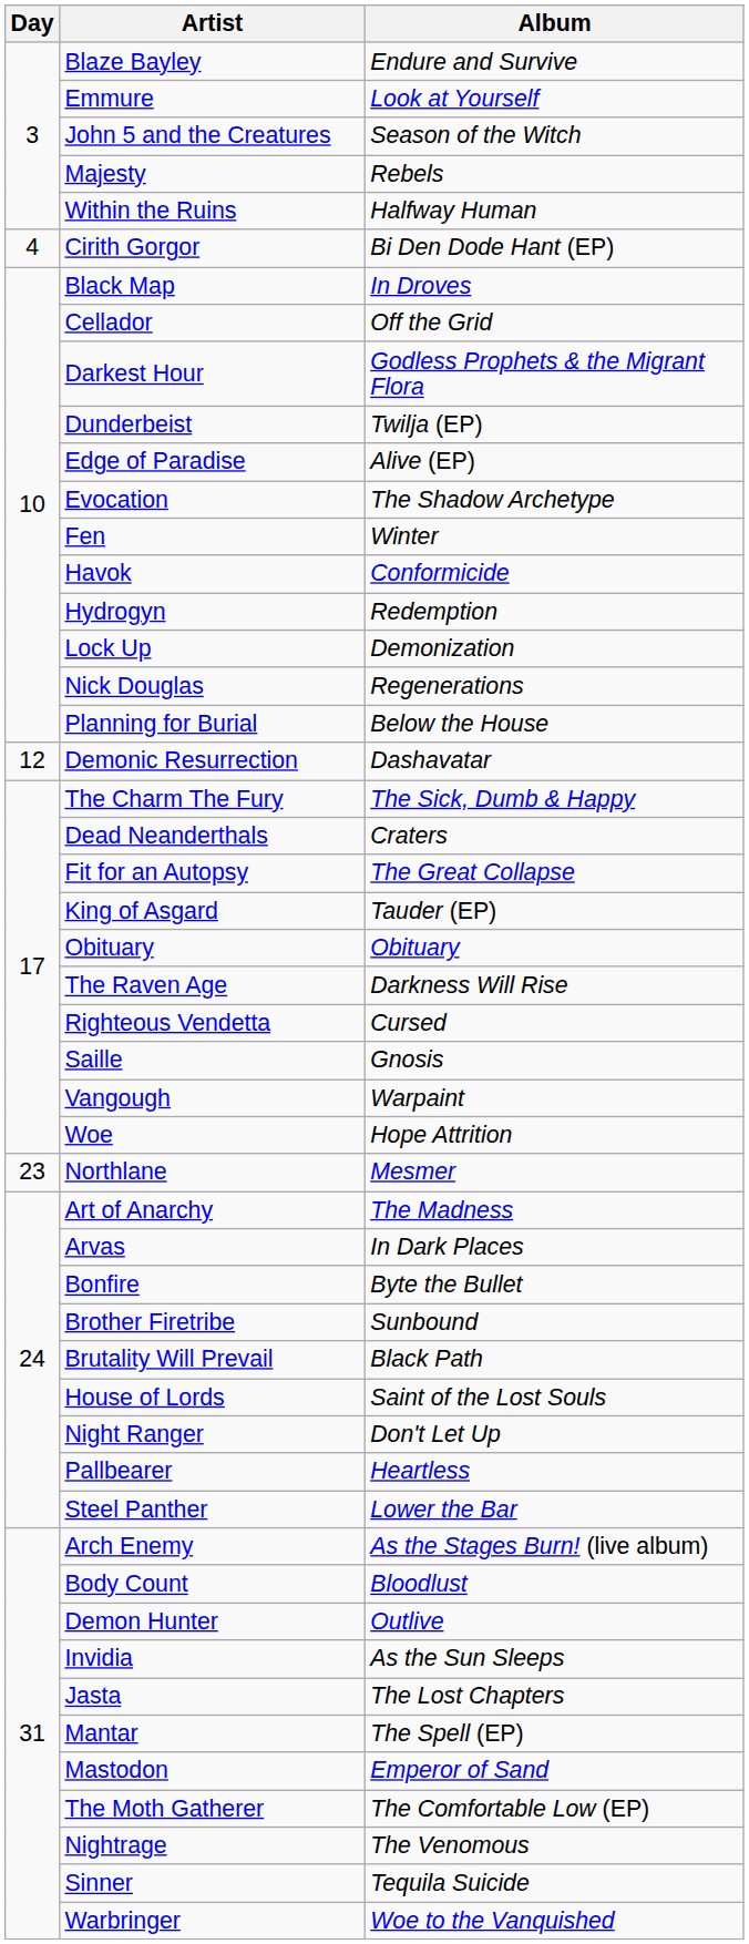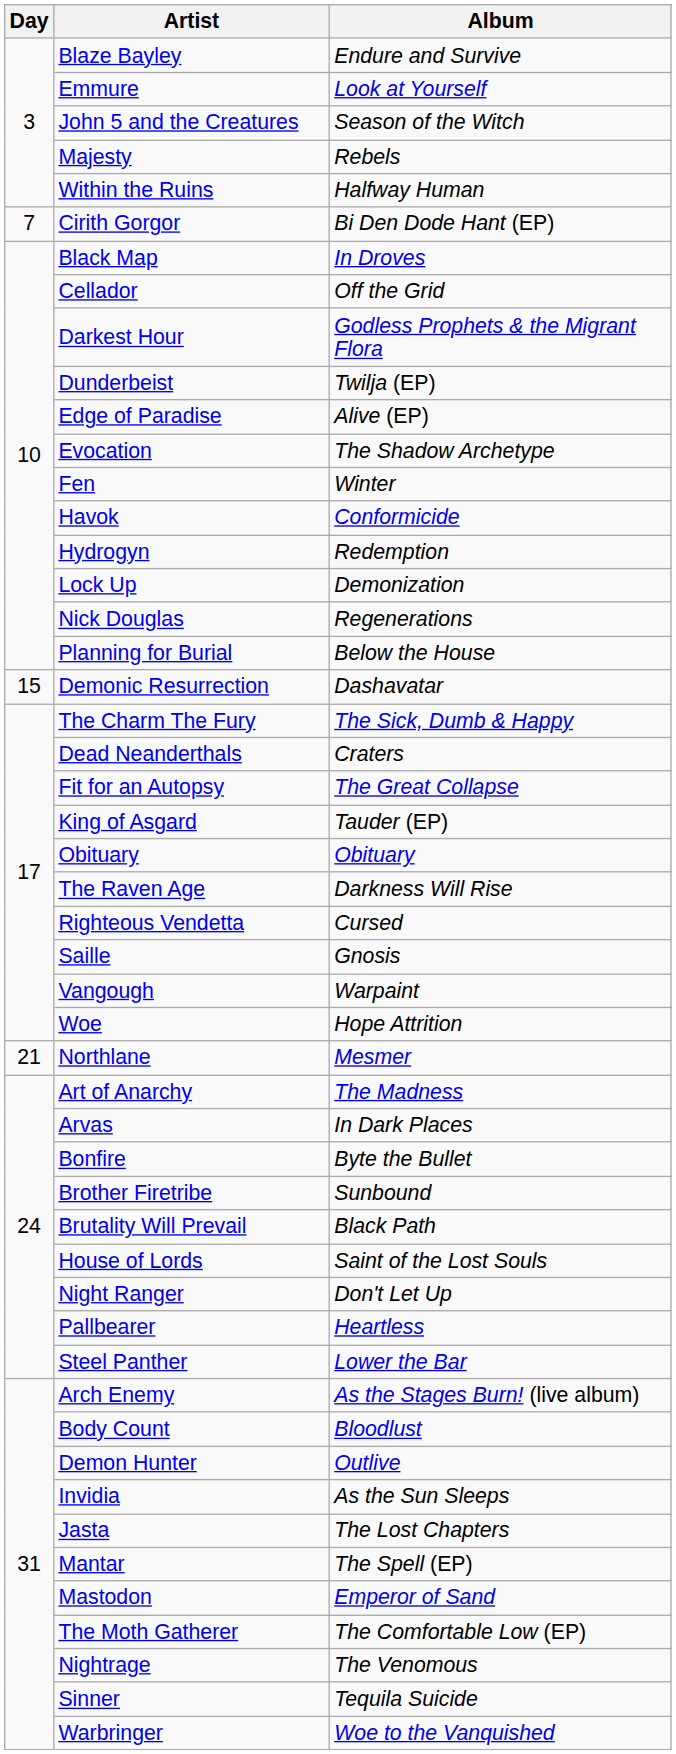 <table class="wikitable">
 <tr>
 <th style="width:20px;">Day</th>
 <th style="width:200px;">Artist</th>
 <th style="width:250px;">Album</th>
 </tr>
 <tr>
 <td style="text-align:center;" rowspan="5">3</td>
 <td><a href='#'>Blaze Bayley</a></td>
 <td><em>Endure and Survive</em></td>
 </tr>
 <tr>
 <td><a href='#'>Emmure</a></td>
 <td><em><a href='#'>Look at Yourself</a></em></td>
 </tr>
 <tr>
 <td><a href='#'>John 5 and the Creatures</a></td>
 <td><em>Season of the Witch</em></td>
 </tr>
 <tr>
 <td><a href='#'>Majesty</a></td>
 <td><em>Rebels</em></td>
 </tr>
 <tr>
 <td><a href='#'>Within the Ruins</a></td>
 <td><em>Halfway Human</em></td>
 </tr>
 <tr>
-<td style="text-align:center;">4</td>
+<td style="text-align:center;">7</td>
 <td><a href='#'>Cirith Gorgor</a></td>
 <td><em>Bi Den Dode Hant</em> (EP)</td>
 </tr>
 <tr>
 <td style="text-align:center;" rowspan="12">10</td>
 <td><a href='#'>Black Map</a></td>
 <td><em><a href='#'>In Droves</a></em></td>
 </tr>
 <tr>
 <td><a href='#'>Cellador</a></td>
 <td><em>Off the Grid</em></td>
 </tr>
 <tr>
 <td><a href='#'>Darkest Hour</a></td>
 <td><em><a href='#'>Godless Prophets & the Migrant Flora</a></em></td>
 </tr>
 <tr>
 <td><a href='#'>Dunderbeist</a></td>
 <td><em>Twilja</em> (EP)</td>
 </tr>
 <tr>
 <td><a href='#'>Edge of Paradise</a></td>
 <td><em>Alive</em> (EP)</td>
 </tr>
 <tr>
 <td><a href='#'>Evocation</a></td>
 <td><em>The Shadow Archetype</em></td>
 </tr>
 <tr>
 <td><a href='#'>Fen</a></td>
 <td><em>Winter</em></td>
 </tr>
 <tr>
 <td><a href='#'>Havok</a></td>
 <td><em><a href='#'>Conformicide</a></em></td>
 </tr>
 <tr>
 <td><a href='#'>Hydrogyn</a></td>
 <td><em>Redemption</em></td>
 </tr>
 <tr>
 <td><a href='#'>Lock Up</a></td>
 <td><em>Demonization</em></td>
 </tr>
 <tr>
 <td><a href='#'>Nick Douglas</a></td>
 <td><em>Regenerations</em></td>
 </tr>
 <tr>
 <td><a href='#'>Planning for Burial</a></td>
 <td><em>Below the House</em></td>
 </tr>
 <tr>
-<td style="text-align:center;">12</td>
+<td style="text-align:center;">15</td>
 <td><a href='#'>Demonic Resurrection</a></td>
 <td><em>Dashavatar</em></td>
 </tr>
 <tr>
 <td style="text-align:center;" rowspan="10">17</td>
 <td><a href='#'>The Charm The Fury</a></td>
 <td><em><a href='#'>The Sick, Dumb & Happy</a></em></td>
 </tr>
 <tr>
 <td><a href='#'>Dead Neanderthals</a></td>
 <td><em>Craters</em></td>
 </tr>
 <tr>
 <td><a href='#'>Fit for an Autopsy</a></td>
 <td><em><a href='#'>The Great Collapse</a></em></td>
 </tr>
 <tr>
 <td><a href='#'>King of Asgard</a></td>
 <td><em>Tauder</em> (EP)</td>
 </tr>
 <tr>
 <td><a href='#'>Obituary</a></td>
 <td><em><a href='#'>Obituary</a></em></td>
 </tr>
 <tr>
 <td><a href='#'>The Raven Age</a></td>
 <td><em>Darkness Will Rise</em></td>
 </tr>
 <tr>
 <td><a href='#'>Righteous Vendetta</a></td>
 <td><em>Cursed</em></td>
 </tr>
 <tr>
 <td><a href='#'>Saille</a></td>
 <td><em>Gnosis</em></td>
 </tr>
 <tr>
 <td><a href='#'>Vangough</a></td>
 <td><em>Warpaint</em></td>
 </tr>
 <tr>
 <td><a href='#'>Woe</a></td>
 <td><em>Hope Attrition</em></td>
 </tr>
 <tr>
-<td style="text-align:center;">23</td>
+<td style="text-align:center;">21</td>
 <td><a href='#'>Northlane</a></td>
 <td><em><a href='#'>Mesmer</a></em></td>
 </tr>
 <tr>
 <td rowspan="9" style="text-align:center;">24</td>
 <td><a href='#'>Art of Anarchy</a></td>
 <td><em><a href='#'>The Madness</a></em></td>
 </tr>
 <tr>
 <td><a href='#'>Arvas</a></td>
 <td><em>In Dark Places</em></td>
 </tr>
 <tr>
 <td><a href='#'>Bonfire</a></td>
 <td><em>Byte the Bullet</em></td>
 </tr>
 <tr>
 <td><a href='#'>Brother Firetribe</a></td>
 <td><em>Sunbound</em></td>
 </tr>
 <tr>
 <td><a href='#'>Brutality Will Prevail</a></td>
 <td><em>Black Path</em></td>
 </tr>
 <tr>
 <td><a href='#'>House of Lords</a></td>
 <td><em>Saint of the Lost Souls</em></td>
 </tr>
 <tr>
 <td><a href='#'>Night Ranger</a></td>
 <td><em>Don't Let Up</em></td>
 </tr>
 <tr>
 <td><a href='#'>Pallbearer</a></td>
 <td><em><a href='#'>Heartless</a></em></td>
 </tr>
 <tr>
 <td><a href='#'>Steel Panther</a></td>
 <td><em><a href='#'>Lower the Bar</a></em></td>
 </tr>
 <tr>
 <td rowspan="11" style="text-align:center;">31</td>
 <td><a href='#'>Arch Enemy</a></td>
 <td><em><a href='#'>As the Stages Burn!</a></em> (live album)</td>
 </tr>
 <tr>
 <td><a href='#'>Body Count</a></td>
 <td><em><a href='#'>Bloodlust</a></em></td>
 </tr>
 <tr>
 <td><a href='#'>Demon Hunter</a></td>
 <td><em><a href='#'>Outlive</a></em></td>
 </tr>
 <tr>
 <td><a href='#'>Invidia</a></td>
 <td><em>As the Sun Sleeps</em></td>
 </tr>
 <tr>
 <td><a href='#'>Jasta</a></td>
 <td><em>The Lost Chapters</em></td>
 </tr>
 <tr>
 <td><a href='#'>Mantar</a></td>
 <td><em>The Spell</em> (EP)</td>
 </tr>
 <tr>
 <td><a href='#'>Mastodon</a></td>
 <td><em><a href='#'>Emperor of Sand</a></em></td>
 </tr>
 <tr>
 <td><a href='#'>The Moth Gatherer</a></td>
 <td><em>The Comfortable Low</em> (EP)</td>
 </tr>
 <tr>
 <td><a href='#'>Nightrage</a></td>
 <td><em>The Venomous</em></td>
 </tr>
 <tr>
 <td><a href='#'>Sinner</a></td>
 <td><em>Tequila Suicide</em></td>
 </tr>
 <tr>
 <td><a href='#'>Warbringer</a></td>
 <td><em><a href='#'>Woe to the Vanquished</a></em></td>
 </tr>
 </table>
